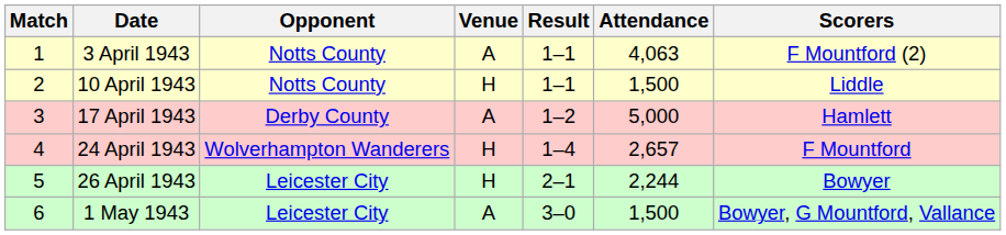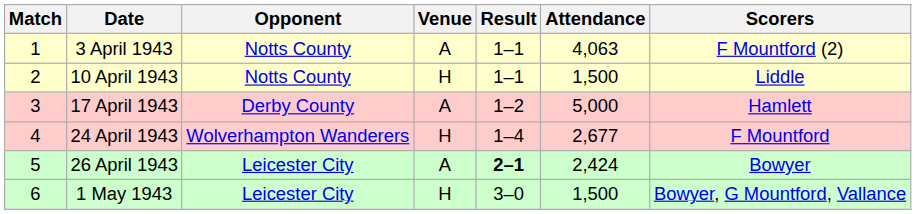 <table class="wikitable" style="font-size:100%; text-align:center">
 <tr>
 <th>Match</th>
 <th>Date</th>
 <th>Opponent</th>
 <th>Venue</th>
 <th>Result</th>
 <th>Attendance</th>
 <th>Scorers</th>
 </tr>
 <tr style="background-color: #FFFFCC;">
 <td>1</td>
 <td>3 April 1943</td>
 <td><a href='#'>Notts County</a></td>
 <td>A</td>
 <td>1–1</td>
 <td>4,063</td>
 <td><a href='#'>F Mountford</a> (2)</td>
 </tr>
 <tr style="background-color: #FFFFCC;">
 <td>2</td>
 <td>10 April 1943</td>
 <td><a href='#'>Notts County</a></td>
 <td>H</td>
 <td>1–1</td>
 <td>1,500</td>
 <td><a href='#'>Liddle</a></td>
 </tr>
 <tr style="background-color: #FFCCCC;">
 <td>3</td>
 <td>17 April 1943</td>
 <td><a href='#'>Derby County</a></td>
 <td>A</td>
 <td>1–2</td>
 <td>5,000</td>
 <td><a href='#'>Hamlett</a></td>
 </tr>
 <tr style="background-color: #FFCCCC;">
 <td>4</td>
 <td>24 April 1943</td>
 <td><a href='#'>Wolverhampton Wanderers</a></td>
 <td>H</td>
 <td>1–4</td>
-<td>2,657</td>
+<td>2,677</td>
 <td><a href='#'>F Mountford</a></td>
 </tr>
 <tr style="background-color: #CCFFCC;">
 <td>5</td>
 <td>26 April 1943</td>
 <td><a href='#'>Leicester City</a></td>
-<td>H</td>
-<td>2–1</td>
-<td>2,244</td>
+<td>A</td>
+<td><strong>2–1</strong></td>
+<td>2,424</td>
 <td><a href='#'>Bowyer</a></td>
 </tr>
 <tr style="background-color: #CCFFCC;">
 <td>6</td>
 <td>1 May 1943</td>
 <td><a href='#'>Leicester City</a></td>
-<td>A</td>
+<td>H</td>
 <td>3–0</td>
 <td>1,500</td>
 <td><a href='#'>Bowyer</a>, <a href='#'>G Mountford</a>, <a href='#'>Vallance</a></td>
 </tr>
 </table>
